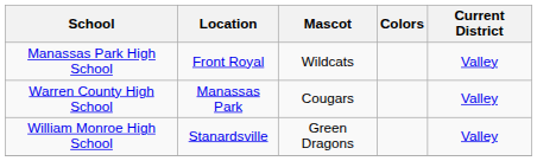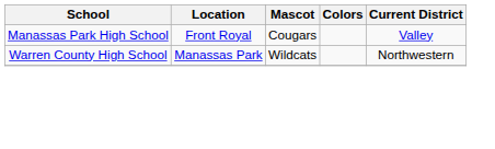 <table class="wikitable" style="text-align:center;">
 <tr>
 <th>School</th>
 <th>Location</th>
 <th>Mascot</th>
 <th>Colors</th>
 <th>Current District</th>
 </tr>
 <tr>
 <td><a href='#'>Manassas Park High School</a></td>
 <td><a href='#'>Front Royal</a></td>
-<td>Wildcats</td>
+<td>Cougars</td>
 <td></td>
 <td><a href='#'>Valley</a></td>
 </tr>
 <tr>
 <td><a href='#'>Warren County High School</a></td>
 <td><a href='#'>Manassas Park</a></td>
-<td>Cougars</td>
+<td>Wildcats</td>
 <td></td>
-<td><a href='#'>Valley</a></td>
-</tr>
-<tr>
-<td><a href='#'>William Monroe High School</a></td>
-<td><a href='#'>Stanardsville</a></td>
-<td>Green Dragons</td>
-<td></td>
-<td><a href='#'>Valley</a></td>
+<td>Northwestern</td>
 </tr>
 <tr>
 </tr>
 </table>
